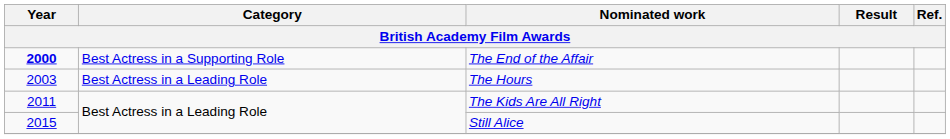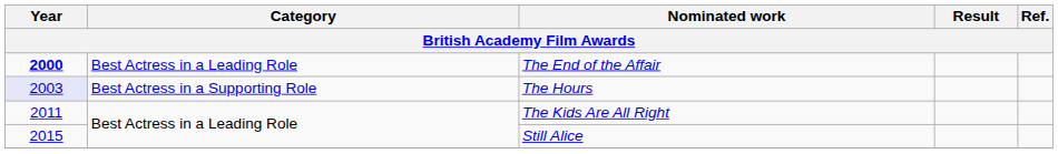 <table class=wikitable>
 <tr>
 <th scope="col" style="width:5em;">Year</th>
 <th scope="col" style="width:28em;">Category</th>
 <th scope="col" style="width:27em;">Nominated work</th>
 <th scope="col" style="width:5em;">Result</th>
 <th>Ref.</th>
 </tr>
 <tr>
 <th colspan=5><a href='#'>British Academy Film Awards</a></th>
 </tr>
 <tr>
 <td style="text-align:center;"><strong><a href='#'>2000</a></strong></td>
-<td><a href='#'>Best Actress in a Supporting Role</a></td>
+<td><a href='#'>Best Actress in a Leading Role</a></td>
 <td><em><a href='#'>The End of the Affair</a></em></td>
 <td></td>
 <td style="text-align:center;"></td>
 </tr>
 <tr>
-<td style="text-align:center;"><a href='#'>2003</a></td>
-<td><a href='#'>Best Actress in a Leading Role</a></td>
+<td style="background: lavender; text-align:center;"><a href='#'>2003</a></td>
+<td><a href='#'>Best Actress in a Supporting Role</a></td>
 <td><em><a href='#'>The Hours</a></em></td>
 <td></td>
 <td style="text-align:center;"></td>
 </tr>
 <tr>
 <td style="text-align:center;"><a href='#'>2011</a></td>
 <td rowspan="2">Best Actress in a Leading Role</td>
 <td><em><a href='#'>The Kids Are All Right</a></em></td>
 <td></td>
 <td style="text-align:center;"></td>
 </tr>
 <tr>
 <td style="text-align:center;"><a href='#'>2015</a></td>
 <td><em><a href='#'>Still Alice</a></em></td>
 <td></td>
 <td style="text-align:center;"></td>
 </tr>
 <tr>
 </tr>
 </table>
